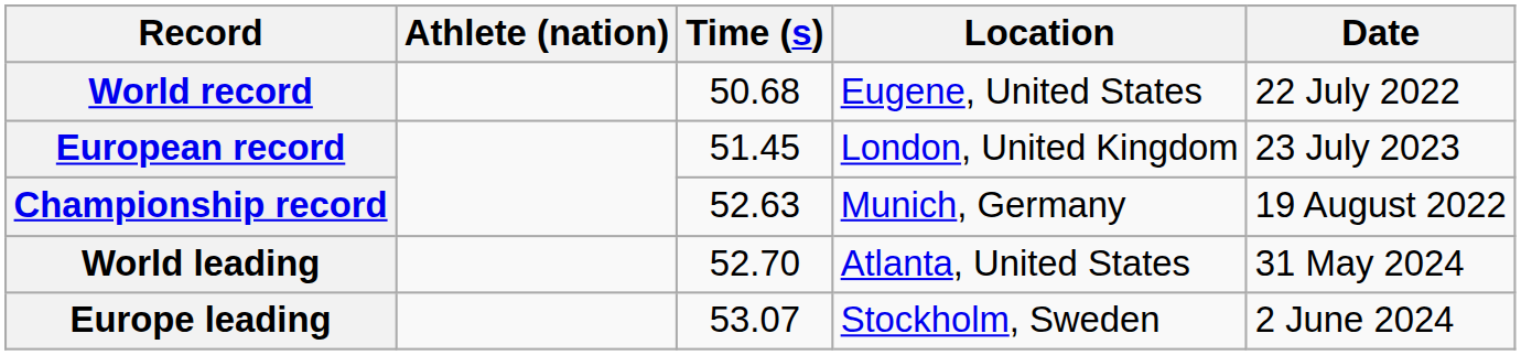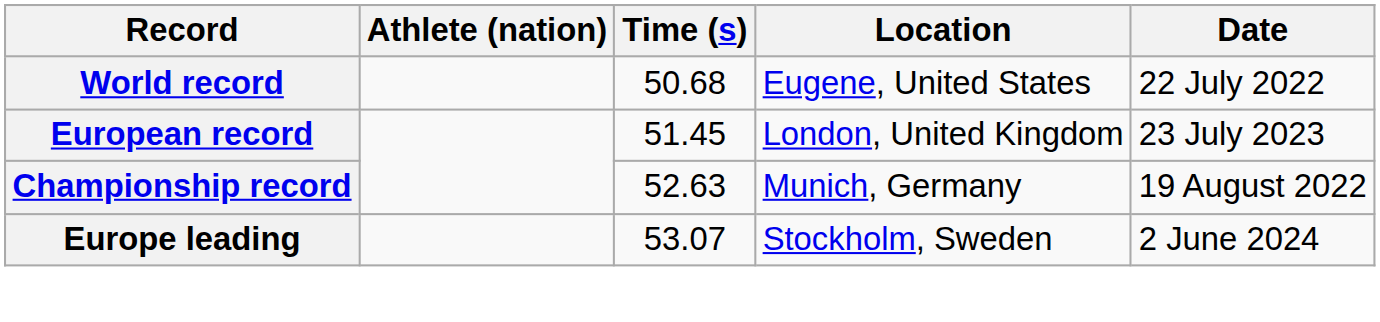 <table class="wikitable">
 <tr>
 <th scope="col">Record</th>
 <th scope="col">Athlete (nation)</th>
 <th scope="col" style="text-align:center">Time (<a href='#'>s</a>)</th>
 <th scope="col">Location</th>
 <th scope="col">Date</th>
 </tr>
 <tr>
 <th scope="row"><a href='#'>World record</a></th>
 <td></td>
 <td style="text-align:center">50.68</td>
 <td><a href='#'>Eugene</a>, United States</td>
 <td>22 July 2022</td>
 </tr>
 <tr>
 <th scope="row"><a href='#'>European record</a></th>
 <td rowspan="2"></td>
 <td style="text-align:center">51.45</td>
 <td><a href='#'>London</a>, United Kingdom</td>
 <td>23 July 2023</td>
 </tr>
 <tr>
 <th scope="row"><a href='#'>Championship record</a></th>
 <td style="text-align:center">52.63</td>
 <td><a href='#'>Munich</a>, Germany</td>
 <td>19 August 2022</td>
 </tr>
 <tr>
-<th scope="row">World leading</th>
-<td></td>
-<td style="text-align:center">52.70</td>
-<td><a href='#'>Atlanta</a>, United States</td>
-<td>31 May 2024</td>
-</tr>
-<tr>
 <th scope="row">Europe leading</th>
 <td></td>
 <td style="text-align:center">53.07</td>
 <td><a href='#'>Stockholm</a>, Sweden</td>
 <td>2 June 2024</td>
 </tr>
 </table>
